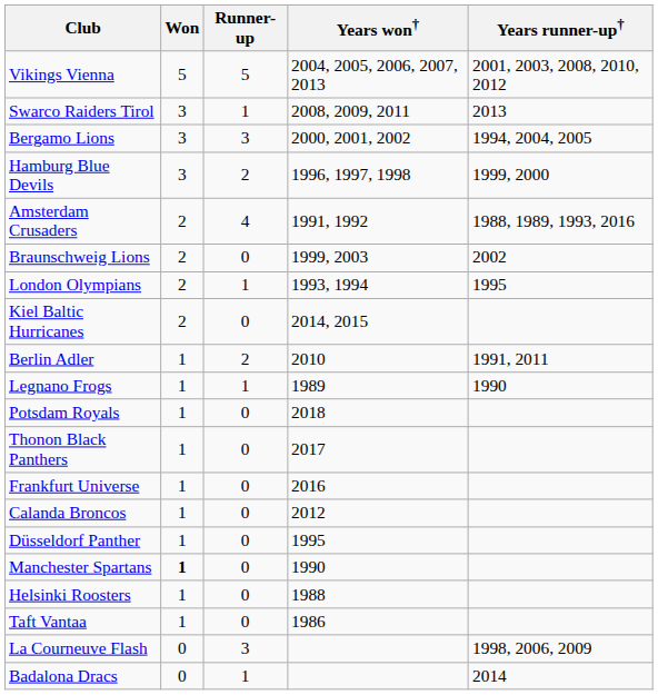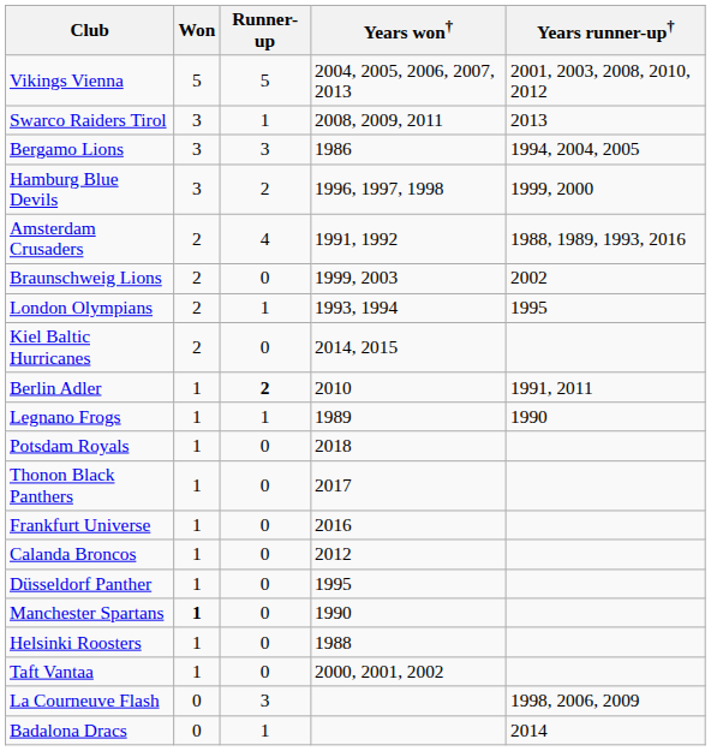 <table class="wikitable sortable">
 <tr>
 <th>Club</th>
 <th>Won</th>
 <th>Runner-up</th>
 <th>Years won<sup>†</sup></th>
 <th>Years runner-up<sup>†</sup></th>
 </tr>
 <tr>
 <td> <a href='#'>Vikings Vienna</a></td>
 <td align=center>5</td>
 <td align=center>5</td>
 <td>2004, 2005, 2006, 2007, 2013</td>
 <td>2001, 2003, 2008, 2010, 2012</td>
 </tr>
 <tr>
 <td> <a href='#'>Swarco Raiders Tirol</a></td>
 <td align=center>3</td>
 <td align=center>1</td>
 <td>2008, 2009, 2011</td>
 <td>2013</td>
 </tr>
 <tr>
 <td> <a href='#'>Bergamo Lions</a></td>
 <td align=center>3</td>
 <td align=center>3</td>
-<td>2000, 2001, 2002</td>
+<td>1986</td>
 <td>1994, 2004, 2005</td>
 </tr>
 <tr>
 <td> <a href='#'>Hamburg Blue Devils</a></td>
 <td align=center>3</td>
 <td align=center>2</td>
 <td>1996, 1997, 1998</td>
 <td>1999, 2000</td>
 </tr>
 <tr>
 <td> <a href='#'>Amsterdam Crusaders</a></td>
 <td align=center>2</td>
 <td align=center>4</td>
 <td>1991, 1992</td>
 <td>1988, 1989, 1993, 2016</td>
 </tr>
 <tr>
 <td> <a href='#'>Braunschweig Lions</a></td>
 <td align=center>2</td>
 <td align=center>0</td>
 <td>1999, 2003</td>
 <td>2002</td>
 </tr>
 <tr>
 <td> <a href='#'>London Olympians</a></td>
 <td align=center>2</td>
 <td align=center>1</td>
 <td>1993, 1994</td>
 <td>1995</td>
 </tr>
 <tr>
 <td> <a href='#'>Kiel Baltic Hurricanes</a></td>
 <td align=center>2</td>
 <td align=center>0</td>
 <td>2014, 2015</td>
 <td></td>
 </tr>
 <tr>
 <td> <a href='#'>Berlin Adler</a></td>
 <td align=center>1</td>
-<td align=center>2</td>
+<td align=center><strong>2</strong></td>
 <td>2010</td>
 <td>1991, 2011</td>
 </tr>
 <tr>
 <td> <a href='#'>Legnano Frogs</a></td>
 <td align=center>1</td>
 <td align=center>1</td>
 <td>1989</td>
 <td>1990</td>
 </tr>
 <tr>
 <td> <a href='#'>Potsdam Royals</a></td>
 <td style="text-align:center">1</td>
 <td style="text-align:center">0</td>
 <td>2018</td>
 <td></td>
 </tr>
 <tr>
 <td> <a href='#'>Thonon Black Panthers</a></td>
 <td align=center>1</td>
 <td align=center>0</td>
 <td>2017</td>
 <td></td>
 </tr>
 <tr>
 <td> <a href='#'>Frankfurt Universe</a></td>
 <td align=center>1</td>
 <td align=center>0</td>
 <td>2016</td>
 <td></td>
 </tr>
 <tr>
 <td> <a href='#'>Calanda Broncos</a></td>
 <td align=center>1</td>
 <td align=center>0</td>
 <td>2012</td>
 <td></td>
 </tr>
 <tr>
 <td> <a href='#'>Düsseldorf Panther</a></td>
 <td align=center>1</td>
 <td align=center>0</td>
 <td>1995</td>
 <td></td>
 </tr>
 <tr>
 <td> <a href='#'>Manchester Spartans</a></td>
 <td align=center><strong>1</strong></td>
 <td align=center>0</td>
 <td>1990</td>
 <td></td>
 </tr>
 <tr>
 <td> <a href='#'>Helsinki Roosters</a></td>
 <td align=center>1</td>
 <td align=center>0</td>
 <td>1988</td>
 <td></td>
 </tr>
 <tr>
 <td> <a href='#'>Taft Vantaa</a></td>
 <td align=center>1</td>
 <td align=center>0</td>
-<td>1986</td>
+<td>2000, 2001, 2002</td>
 <td></td>
 </tr>
 <tr>
 <td> <a href='#'>La Courneuve Flash</a></td>
 <td align=center>0</td>
 <td align=center>3</td>
 <td></td>
 <td>1998, 2006, 2009</td>
 </tr>
 <tr>
 <td> <a href='#'>Badalona Dracs</a></td>
 <td align=center>0</td>
 <td align=center>1</td>
 <td></td>
 <td>2014</td>
 </tr>
 </table>
